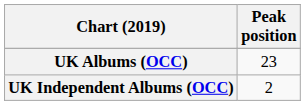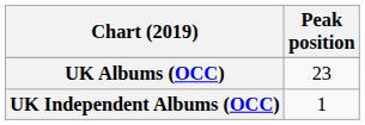 <table class="wikitable sortable plainrowheaders" style="text-align:center">
 <tr>
 <th>Chart (2019)</th>
 <th>Peak<br>position</th>
 </tr>
 <tr>
 </tr>
 <tr>
 </tr>
 <tr>
 </tr>
 <tr>
 </tr>
 <tr>
 </tr>
 <tr>
 <th scope="row">UK Albums (<a href='#'>OCC</a>)</th>
 <td>23</td>
 </tr>
 <tr>
 <th scope="row">UK Independent Albums (<a href='#'>OCC</a>)</th>
-<td>2</td>
+<td>1</td>
 </tr>
 </table>
